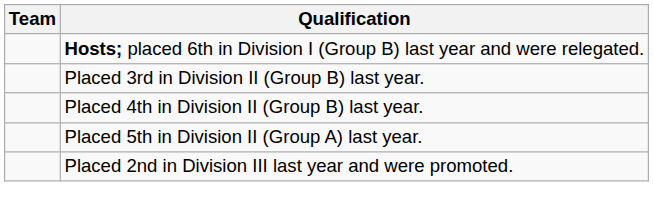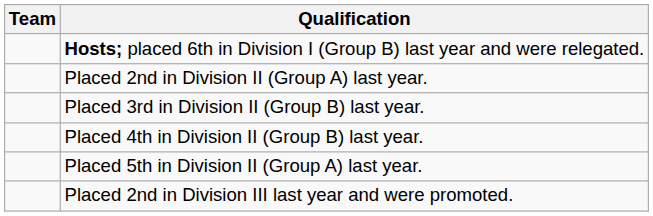 <table class="wikitable">
 <tr>
 <th>Team</th>
 <th>Qualification</th>
 </tr>
 <tr>
 <td></td>
 <td><strong>Hosts;</strong> placed 6th in Division I (Group B) last year and were relegated.</td>
+</tr>
+<tr>
+<td></td>
+<td>Placed 2nd in Division II (Group A) last year.</td>
 </tr>
 <tr>
 <td></td>
 <td>Placed 3rd in Division II (Group B) last year.</td>
 </tr>
 <tr>
 <td></td>
 <td>Placed 4th in Division II (Group B) last year.</td>
 </tr>
 <tr>
 <td></td>
 <td>Placed 5th in Division II (Group A) last year.</td>
 </tr>
 <tr>
 <td></td>
 <td>Placed 2nd in Division III last year and were promoted.</td>
 </tr>
 </table>
